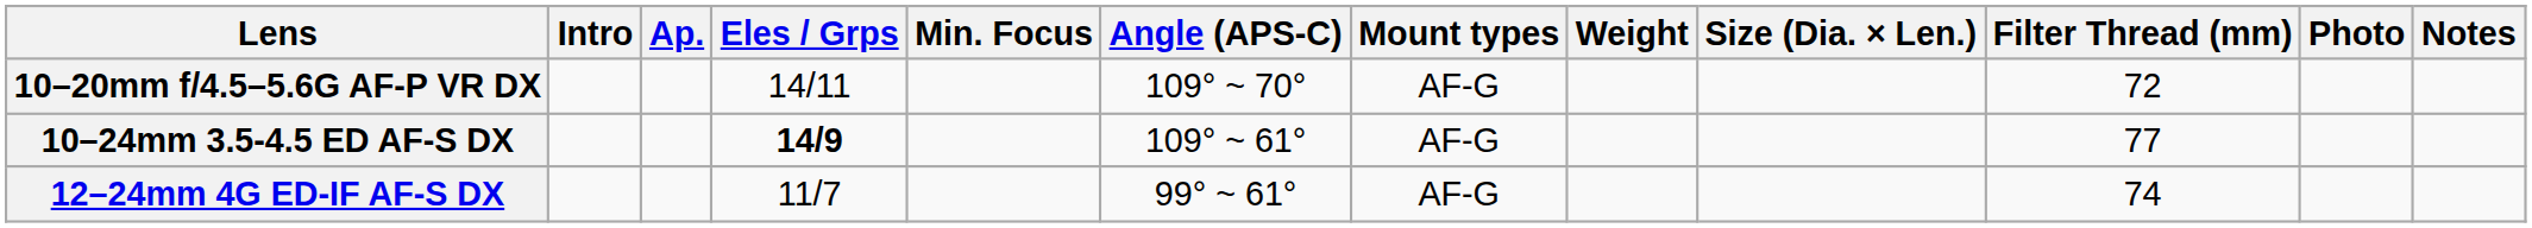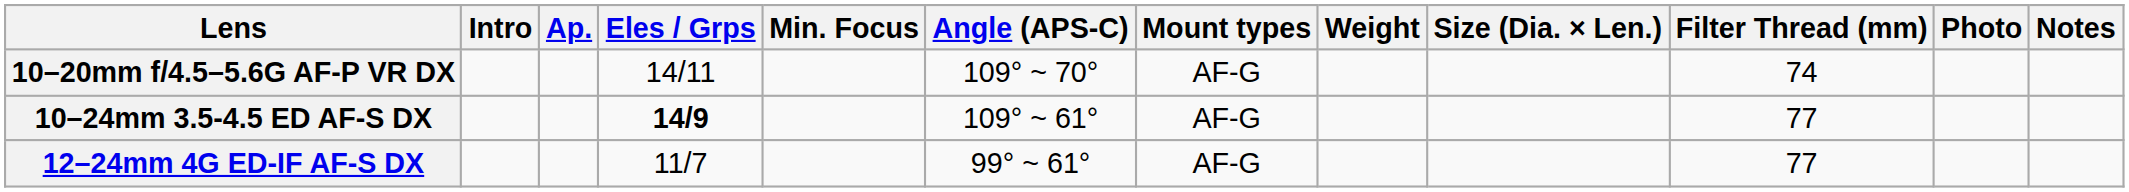 <table class="wikitable sortable" style="font-size:85%;text-align:center;">
 <tr>
 <th data-sort-type="text">Lens</th>
 <th data-sort-type="isoDate">Intro</th>
 <th data-sort-type="text"><a href='#'>Ap.</a></th>
 <th data-sort-type="number"><a href='#'>Eles / Grps</a></th>
 <th data-sort-type="number">Min. Focus</th>
 <th data-sort-type="number"><a href='#'>Angle</a> (APS-C)</th>
 <th data-sort-type="text">Mount types</th>
 <th data-sort-type="number">Weight</th>
 <th data-sort-type="number">Size (Dia. × Len.)</th>
 <th data-sort-type="number">Filter Thread (mm)</th>
 <th class="unsortable">Photo</th>
 <th class="unsortable">Notes</th>
 </tr>
 <tr>
 <th>10–20mm f/4.5–5.6G AF-P VR DX</th>
 <td></td>
 <td></td>
 <td>14/11</td>
 <td></td>
 <td>109° ~ 70°</td>
 <td>AF-G</td>
 <td></td>
 <td></td>
-<td>72</td>
+<td>74</td>
 <td></td>
 <td style="font-size:90%;text-align:left;"></td>
 </tr>
 <tr>
 <th>10–24mm 3.5-4.5 ED AF-S DX</th>
 <td></td>
 <td></td>
 <td><strong>14/9</strong></td>
 <td></td>
 <td>109° ~ 61°</td>
 <td>AF-G</td>
 <td></td>
 <td></td>
 <td>77</td>
 <td></td>
 <td style="font-size:90%;text-align:left;"></td>
 </tr>
 <tr>
 <th><a href='#'>12–24mm 4G ED-IF AF-S DX</a></th>
 <td></td>
 <td></td>
 <td>11/7</td>
 <td></td>
 <td>99° ~ 61°</td>
 <td>AF-G</td>
 <td></td>
 <td></td>
-<td>74</td>
+<td>77</td>
 <td></td>
 <td style="font-size:90%;text-align:left;"></td>
 </tr>
 </table>
